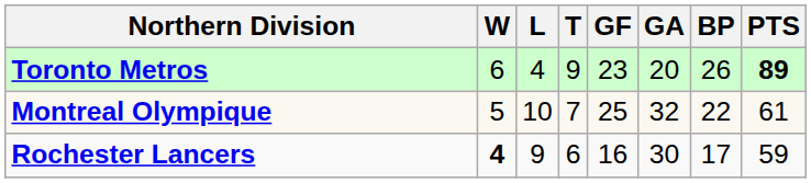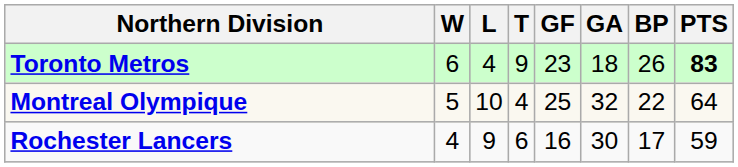 <table class="wikitable" style="text-align:center">
 <tr>
 <th style="width:17em">Northern Division</th>
 <th>W</th>
 <th>L</th>
 <th>T</th>
 <th>GF</th>
 <th>GA</th>
 <th>BP</th>
 <th>PTS</th>
 </tr>
 <tr align=center bgcolor=#ccffcc>
 <td align=left><strong><a href='#'>Toronto Metros</a></strong></td>
 <td>6</td>
 <td>4</td>
 <td>9</td>
 <td>23</td>
-<td>20</td>
+<td>18</td>
 <td>26</td>
-<td><strong>89</strong></td>
+<td><strong>83</strong></td>
 </tr>
 <tr align=center bgcolor=#FAF8F0>
 <td align=left><strong><a href='#'>Montreal Olympique</a></strong></td>
 <td>5</td>
 <td>10</td>
-<td>7</td>
+<td>4</td>
 <td>25</td>
 <td>32</td>
 <td>22</td>
-<td>61</td>
+<td>64</td>
 </tr>
 <tr align=center>
 <td align=left><strong><a href='#'>Rochester Lancers</a></strong></td>
-<td><strong>4</strong></td>
+<td>4</td>
 <td>9</td>
 <td>6</td>
 <td>16</td>
 <td>30</td>
 <td>17</td>
 <td>59</td>
 </tr>
 </table>
